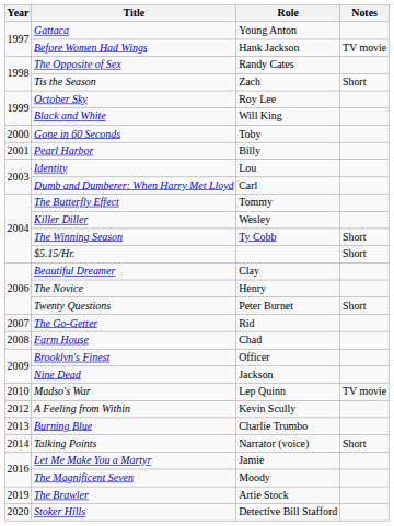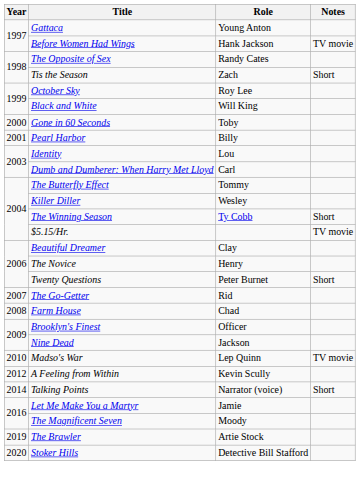 <table class="wikitable sortable">
 <tr>
 <th>Year</th>
 <th>Title</th>
 <th>Role</th>
 <th>Notes</th>
 </tr>
 <tr>
 <td rowspan=2>1997</td>
 <td><em><a href='#'>Gattaca</a></em></td>
 <td>Young Anton</td>
 <td></td>
 </tr>
 <tr>
 <td><em><a href='#'>Before Women Had Wings</a></em></td>
 <td>Hank Jackson</td>
 <td>TV movie</td>
 </tr>
 <tr>
 <td rowspan=2>1998</td>
 <td><em><a href='#'>The Opposite of Sex</a></em></td>
 <td>Randy Cates</td>
 <td></td>
 </tr>
 <tr>
 <td><em>Tis the Season</em></td>
 <td>Zach</td>
 <td>Short</td>
 </tr>
 <tr>
 <td rowspan=2>1999</td>
 <td><em><a href='#'>October Sky</a></em></td>
 <td>Roy Lee</td>
 <td></td>
 </tr>
 <tr>
 <td><em><a href='#'>Black and White</a></em></td>
 <td>Will King</td>
 <td></td>
 </tr>
 <tr>
 <td>2000</td>
 <td><em><a href='#'>Gone in 60 Seconds</a></em></td>
 <td>Toby</td>
 <td></td>
 </tr>
 <tr>
 <td>2001</td>
 <td><em><a href='#'>Pearl Harbor</a></em></td>
 <td>Billy</td>
 <td></td>
 </tr>
 <tr>
 <td rowspan=2>2003</td>
 <td><em><a href='#'>Identity</a></em></td>
 <td>Lou</td>
 <td></td>
 </tr>
 <tr>
 <td><em><a href='#'>Dumb and Dumberer: When Harry Met Lloyd</a></em></td>
 <td>Carl</td>
 <td></td>
 </tr>
 <tr>
 <td rowspan=4>2004</td>
 <td><em><a href='#'>The Butterfly Effect</a></em></td>
 <td>Tommy</td>
 <td></td>
 </tr>
 <tr>
 <td><em><a href='#'>Killer Diller</a></em></td>
 <td>Wesley</td>
 <td></td>
 </tr>
 <tr>
 <td><em><a href='#'>The Winning Season</a></em></td>
 <td><a href='#'>Ty Cobb</a></td>
 <td>Short</td>
 </tr>
 <tr>
 <td><em>$5.15/Hr.</em></td>
 <td></td>
-<td>Short</td>
+<td>TV movie</td>
 </tr>
 <tr>
 <td rowspan=3>2006</td>
 <td><em><a href='#'>Beautiful Dreamer</a></em></td>
 <td>Clay</td>
 <td></td>
 </tr>
 <tr>
 <td><em>The Novice</em></td>
 <td>Henry</td>
 <td></td>
 </tr>
 <tr>
 <td><em>Twenty Questions</em></td>
 <td>Peter Burnet</td>
 <td>Short</td>
 </tr>
 <tr>
 <td>2007</td>
 <td><em><a href='#'>The Go-Getter</a></em></td>
 <td>Rid</td>
 <td></td>
 </tr>
 <tr>
 <td>2008</td>
 <td><em><a href='#'>Farm House</a></em></td>
 <td>Chad</td>
 <td></td>
 </tr>
 <tr>
 <td rowspan=2>2009</td>
 <td><em><a href='#'>Brooklyn's Finest</a></em></td>
 <td>Officer</td>
 <td></td>
 </tr>
 <tr>
 <td><em><a href='#'>Nine Dead</a></em></td>
 <td>Jackson</td>
 <td></td>
 </tr>
 <tr>
 <td>2010</td>
 <td><em>Madso's War</em></td>
 <td>Lep Quinn</td>
 <td>TV movie</td>
 </tr>
 <tr>
 <td>2012</td>
 <td><em>A Feeling from Within</em></td>
 <td>Kevin Scully</td>
 <td></td>
 </tr>
 <tr>
-<td>2013</td>
-<td><em><a href='#'>Burning Blue</a></em></td>
-<td>Charlie Trumbo</td>
-<td></td>
-</tr>
-<tr>
 <td>2014</td>
 <td><em>Talking Points</em></td>
 <td>Narrator (voice)</td>
 <td>Short</td>
 </tr>
 <tr>
 <td rowspan=2>2016</td>
 <td><em><a href='#'>Let Me Make You a Martyr</a></em></td>
 <td>Jamie</td>
 <td></td>
 </tr>
 <tr>
 <td><em><a href='#'>The Magnificent Seven</a></em></td>
 <td>Moody</td>
 <td></td>
 </tr>
 <tr>
 <td>2019</td>
 <td><em><a href='#'>The Brawler</a></em></td>
 <td>Artie Stock</td>
 <td></td>
 </tr>
 <tr>
 <td>2020</td>
 <td><em><a href='#'>Stoker Hills</a></em></td>
 <td>Detective Bill Stafford</td>
 <td></td>
 </tr>
 </table>
